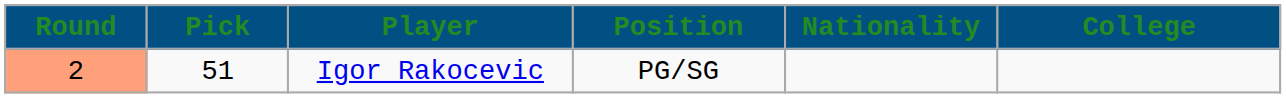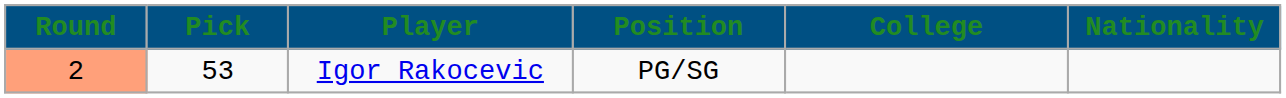 <table class="wikitable sortable sortable">
 <tr>
 <th style="background:#005083; color:#228B22" width="10%">Round</th>
 <th style="background:#005083; color:#228B22" width="10%">Pick</th>
 <th style="background:#005083; color:#228B22" width="20%">Player</th>
 <th style="background:#005083; color:#228B22" width="15%">Position</th>
+<th style="background:#005083; color:#228B22" width="20%">College</th>
 <th style="background:#005083; color:#228B22" width="15%">Nationality</th>
-<th style="background:#005083; color:#228B22" width="20%">College</th>
 </tr>
 <tr style="text-align: center">
 <td style="background: lightsalmon;">2</td>
-<td>51</td>
+<td>53</td>
 <td><a href='#'>Igor Rakocevic</a></td>
 <td>PG/SG</td>
 <td></td>
 <td></td>
 </tr>
 </table>
